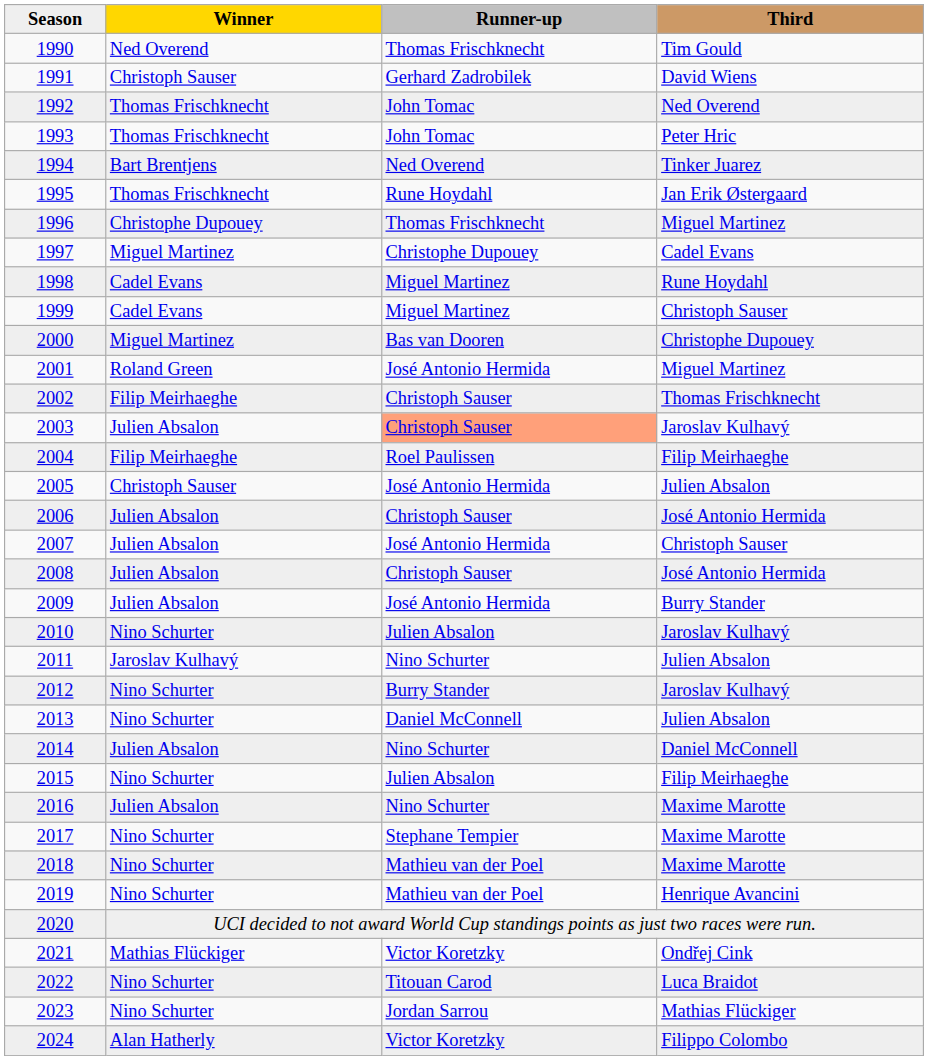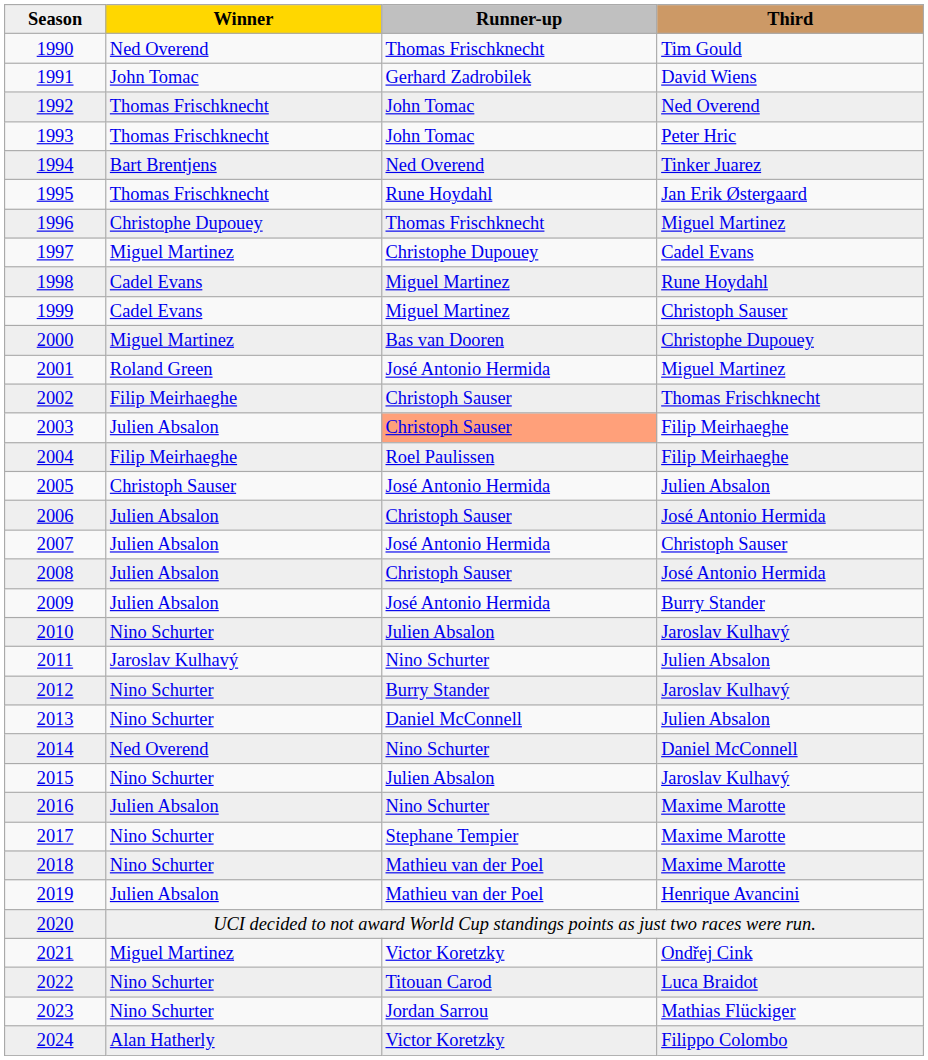 <table class="wikitable sortable" style="width:800px">
 <tr>
 <th style="width:11%; background:#efefef;">Season</th>
 <th style="width:30%; background:gold">Winner</th>
 <th style="width:30%; background:silver">Runner-up</th>
 <th style="width:29%; background:#CC9966">Third</th>
 </tr>
 <tr>
 <td align="center"><a href='#'>1990</a></td>
 <td> <a href='#'>Ned Overend</a></td>
 <td> <a href='#'>Thomas Frischknecht</a></td>
 <td> <a href='#'>Tim Gould</a></td>
 </tr>
 <tr>
 <td align="center"><a href='#'>1991</a></td>
-<td> <a href='#'>Christoph Sauser</a></td>
+<td> <a href='#'>John Tomac</a></td>
 <td> <a href='#'>Gerhard Zadrobilek</a></td>
 <td> <a href='#'>David Wiens</a></td>
 </tr>
 <tr bgcolor="#EFEFEF">
 <td align="center"><a href='#'>1992</a></td>
 <td> <a href='#'>Thomas Frischknecht</a></td>
 <td> <a href='#'>John Tomac</a></td>
 <td> <a href='#'>Ned Overend</a></td>
 </tr>
 <tr>
 <td align="center"><a href='#'>1993</a></td>
 <td> <a href='#'>Thomas Frischknecht</a></td>
 <td> <a href='#'>John Tomac</a></td>
 <td> <a href='#'>Peter Hric</a></td>
 </tr>
 <tr bgcolor="#EFEFEF">
 <td align="center"><a href='#'>1994</a></td>
 <td> <a href='#'>Bart Brentjens</a></td>
 <td> <a href='#'>Ned Overend</a></td>
 <td> <a href='#'>Tinker Juarez</a></td>
 </tr>
 <tr>
 <td align="center"><a href='#'>1995</a></td>
 <td> <a href='#'>Thomas Frischknecht</a></td>
 <td> <a href='#'>Rune Hoydahl</a></td>
 <td> <a href='#'>Jan Erik Østergaard</a></td>
 </tr>
 <tr bgcolor="#EFEFEF">
 <td align="center"><a href='#'>1996</a></td>
 <td> <a href='#'>Christophe Dupouey</a></td>
 <td> <a href='#'>Thomas Frischknecht</a></td>
 <td> <a href='#'>Miguel Martinez</a></td>
 </tr>
 <tr>
 <td align="center"><a href='#'>1997</a></td>
 <td> <a href='#'>Miguel Martinez</a></td>
 <td> <a href='#'>Christophe Dupouey</a></td>
 <td> <a href='#'>Cadel Evans</a></td>
 </tr>
 <tr bgcolor="#EFEFEF">
 <td align="center"><a href='#'>1998</a></td>
 <td> <a href='#'>Cadel Evans</a></td>
 <td> <a href='#'>Miguel Martinez</a></td>
 <td> <a href='#'>Rune Hoydahl</a></td>
 </tr>
 <tr>
 <td align="center"><a href='#'>1999</a></td>
 <td> <a href='#'>Cadel Evans</a></td>
 <td> <a href='#'>Miguel Martinez</a></td>
 <td> <a href='#'>Christoph Sauser</a></td>
 </tr>
 <tr bgcolor="#EFEFEF">
 <td align="center"><a href='#'>2000</a></td>
 <td> <a href='#'>Miguel Martinez</a></td>
 <td> <a href='#'>Bas van Dooren</a></td>
 <td> <a href='#'>Christophe Dupouey</a></td>
 </tr>
 <tr>
 <td align="center"><a href='#'>2001</a></td>
 <td> <a href='#'>Roland Green</a></td>
 <td> <a href='#'>José Antonio Hermida</a></td>
 <td> <a href='#'>Miguel Martinez</a></td>
 </tr>
 <tr bgcolor="#EFEFEF">
 <td align="center"><a href='#'>2002</a></td>
 <td> <a href='#'>Filip Meirhaeghe</a></td>
 <td> <a href='#'>Christoph Sauser</a></td>
 <td> <a href='#'>Thomas Frischknecht</a></td>
 </tr>
 <tr>
 <td align="center"><a href='#'>2003</a></td>
 <td> <a href='#'>Julien Absalon</a></td>
 <td style="background: lightsalmon;"> <a href='#'>Christoph Sauser</a></td>
-<td> <a href='#'>Jaroslav Kulhavý</a></td>
+<td> <a href='#'>Filip Meirhaeghe</a></td>
 </tr>
 <tr bgcolor="#EFEFEF">
 <td align="center"><a href='#'>2004</a></td>
 <td> <a href='#'>Filip Meirhaeghe</a></td>
 <td> <a href='#'>Roel Paulissen</a></td>
 <td> <a href='#'>Filip Meirhaeghe</a></td>
 </tr>
 <tr>
 <td align="center"><a href='#'>2005</a></td>
 <td> <a href='#'>Christoph Sauser</a></td>
 <td> <a href='#'>José Antonio Hermida</a></td>
 <td> <a href='#'>Julien Absalon</a></td>
 </tr>
 <tr bgcolor="#EFEFEF">
 <td align="center"><a href='#'>2006</a></td>
 <td> <a href='#'>Julien Absalon</a></td>
 <td> <a href='#'>Christoph Sauser</a></td>
 <td> <a href='#'>José Antonio Hermida</a></td>
 </tr>
 <tr>
 <td align="center"><a href='#'>2007</a></td>
 <td> <a href='#'>Julien Absalon</a></td>
 <td> <a href='#'>José Antonio Hermida</a></td>
 <td> <a href='#'>Christoph Sauser</a></td>
 </tr>
 <tr bgcolor="#EFEFEF">
 <td align="center"><a href='#'>2008</a></td>
 <td> <a href='#'>Julien Absalon</a></td>
 <td> <a href='#'>Christoph Sauser</a></td>
 <td> <a href='#'>José Antonio Hermida</a></td>
 </tr>
 <tr>
 <td align="center"><a href='#'>2009</a></td>
 <td> <a href='#'>Julien Absalon</a></td>
 <td> <a href='#'>José Antonio Hermida</a></td>
 <td> <a href='#'>Burry Stander</a></td>
 </tr>
 <tr bgcolor="#EFEFEF">
 <td align="center"><a href='#'>2010</a></td>
 <td> <a href='#'>Nino Schurter</a></td>
 <td> <a href='#'>Julien Absalon</a></td>
 <td> <a href='#'>Jaroslav Kulhavý</a></td>
 </tr>
 <tr>
 <td align="center"><a href='#'>2011</a></td>
 <td> <a href='#'>Jaroslav Kulhavý</a></td>
 <td> <a href='#'>Nino Schurter</a></td>
 <td> <a href='#'>Julien Absalon</a></td>
 </tr>
 <tr bgcolor="#EFEFEF">
 <td align="center"><a href='#'>2012</a></td>
 <td> <a href='#'>Nino Schurter</a></td>
 <td> <a href='#'>Burry Stander</a></td>
 <td> <a href='#'>Jaroslav Kulhavý</a></td>
 </tr>
 <tr>
 <td align="center"><a href='#'>2013</a></td>
 <td> <a href='#'>Nino Schurter</a></td>
 <td> <a href='#'>Daniel McConnell</a></td>
 <td> <a href='#'>Julien Absalon</a></td>
 </tr>
 <tr bgcolor="#EFEFEF">
 <td align="center"><a href='#'>2014</a></td>
-<td> <a href='#'>Julien Absalon</a></td>
+<td> <a href='#'>Ned Overend</a></td>
 <td> <a href='#'>Nino Schurter</a></td>
 <td> <a href='#'>Daniel McConnell</a></td>
 </tr>
 <tr>
 <td align="center"><a href='#'>2015</a></td>
 <td> <a href='#'>Nino Schurter</a></td>
 <td> <a href='#'>Julien Absalon</a></td>
-<td> <a href='#'>Filip Meirhaeghe</a></td>
+<td> <a href='#'>Jaroslav Kulhavý</a></td>
 </tr>
 <tr bgcolor="#EFEFEF">
 <td align="center"><a href='#'>2016</a></td>
 <td> <a href='#'>Julien Absalon</a></td>
 <td> <a href='#'>Nino Schurter</a></td>
 <td> <a href='#'>Maxime Marotte</a></td>
 </tr>
 <tr>
 <td align="center"><a href='#'>2017</a></td>
 <td> <a href='#'>Nino Schurter</a></td>
 <td> <a href='#'>Stephane Tempier</a></td>
 <td> <a href='#'>Maxime Marotte</a></td>
 </tr>
 <tr bgcolor="#EFEFEF">
 <td align="center"><a href='#'>2018</a></td>
 <td> <a href='#'>Nino Schurter</a></td>
 <td> <a href='#'>Mathieu van der Poel</a></td>
 <td> <a href='#'>Maxime Marotte</a></td>
 </tr>
 <tr>
 <td align="center"><a href='#'>2019</a></td>
-<td> <a href='#'>Nino Schurter</a></td>
+<td> <a href='#'>Julien Absalon</a></td>
 <td> <a href='#'>Mathieu van der Poel</a></td>
 <td> <a href='#'>Henrique Avancini</a></td>
 </tr>
 <tr bgcolor="#EFEFEF">
 <td align="center"><a href='#'>2020</a></td>
 <td colspan=3 align="center"><em>UCI decided to not award World Cup standings points as just two races were run.</em></td>
 </tr>
 <tr>
 <td align="center"><a href='#'>2021</a></td>
-<td> <a href='#'>Mathias Flückiger</a></td>
+<td> <a href='#'>Miguel Martinez</a></td>
 <td> <a href='#'>Victor Koretzky</a></td>
 <td> <a href='#'>Ondřej Cink</a></td>
 </tr>
 <tr bgcolor="#EFEFEF">
 <td align="center"><a href='#'>2022</a></td>
 <td> <a href='#'>Nino Schurter</a></td>
 <td> <a href='#'>Titouan Carod</a></td>
 <td> <a href='#'>Luca Braidot</a></td>
 </tr>
 <tr>
 <td align="center"><a href='#'>2023</a></td>
 <td> <a href='#'>Nino Schurter</a></td>
 <td> <a href='#'>Jordan Sarrou</a></td>
 <td> <a href='#'>Mathias Flückiger</a></td>
 </tr>
 <tr bgcolor="#EFEFEF">
 <td align="center"><a href='#'>2024</a></td>
 <td> <a href='#'>Alan Hatherly</a></td>
 <td> <a href='#'>Victor Koretzky</a></td>
 <td> <a href='#'>Filippo Colombo</a></td>
 </tr>
 </table>
